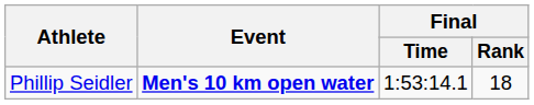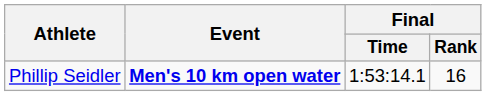 <table class=wikitable style="font-size:90%">
 <tr>
 <th rowspan="2">Athlete</th>
 <th rowspan="2">Event</th>
 <th colspan="2">Final</th>
 </tr>
 <tr style="font-size:95%">
 <th>Time</th>
 <th>Rank</th>
 </tr>
 <tr align=center>
 <td align=left><a href='#'>Phillip Seidler</a></td>
 <td align=left><strong><a href='#'>Men's 10 km open water</a></strong></td>
 <td>1:53:14.1</td>
-<td>18</td>
+<td>16</td>
 </tr>
 </table>
